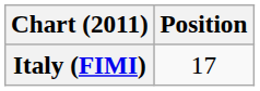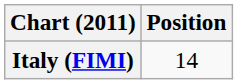 <table class="wikitable plainrowheaders" style="text-align:center">
 <tr>
 <th scope="col">Chart (2011)</th>
 <th scope="col">Position</th>
 </tr>
 <tr>
 <th scope="row">Italy (<a href='#'>FIMI</a>)</th>
-<td>17</td>
+<td>14</td>
 </tr>
 </table>
